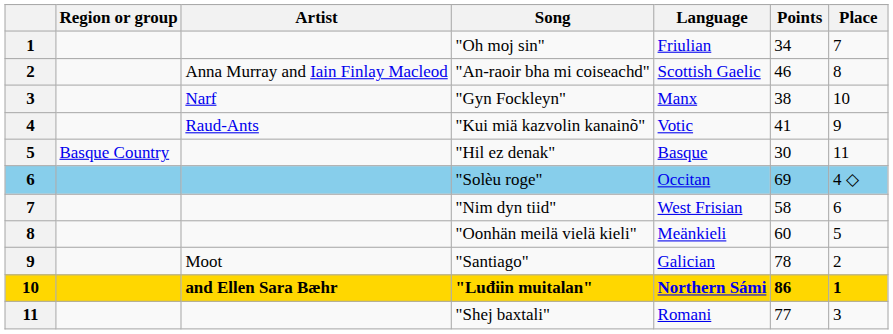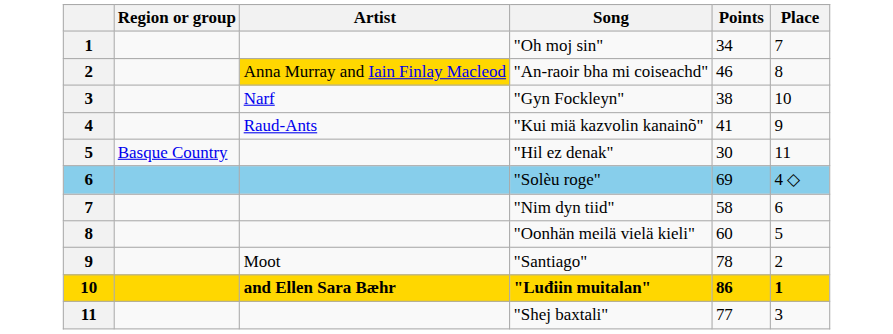 <table class="sortable wikitable plainrowheaders" style="margin: 1em auto 1em auto; text-align:left;">
 <tr>
 <th scope="col" style="width:2.5em;"></th>
 <th scope="col">Region or group</th>
 <th scope="col">Artist</th>
 <th scope="col">Song</th>
-<th scope="col">Language</th>
 <th scope="col" style="width:3em;">Points</th>
 <th scope="col" style="width:3em;">Place</th>
 </tr>
 <tr>
 <th scope="row" style="text-align:center;">1</th>
 <td></td>
 <td></td>
 <td>"Oh moj sin"</td>
-<td><a href='#'>Friulian</a></td>
 <td>34</td>
 <td>7</td>
 </tr>
 <tr>
 <th scope="row" style="text-align:center;">2</th>
 <td></td>
-<td>Anna Murray and <a href='#'>Iain Finlay Macleod</a></td>
+<td style="background: gold;">Anna Murray and <a href='#'>Iain Finlay Macleod</a></td>
 <td>"An-raoir bha mi coiseachd"</td>
-<td><a href='#'>Scottish Gaelic</a></td>
 <td>46</td>
 <td>8</td>
 </tr>
 <tr>
 <th scope="row" style="text-align:center;">3</th>
 <td></td>
 <td><a href='#'>Narf</a></td>
 <td>"Gyn Fockleyn"</td>
-<td><a href='#'>Manx</a></td>
 <td>38</td>
 <td>10</td>
 </tr>
 <tr>
 <th scope="row" style="text-align:center;">4</th>
 <td></td>
 <td><a href='#'>Raud-Ants</a></td>
 <td>"Kui miä kazvolin kanainõ"</td>
-<td><a href='#'>Votic</a></td>
 <td>41</td>
 <td>9</td>
 </tr>
 <tr>
 <th scope="row" style="text-align:center;">5</th>
 <td> <a href='#'>Basque Country</a></td>
 <td></td>
 <td>"Hil ez denak"</td>
-<td><a href='#'>Basque</a></td>
 <td>30</td>
 <td>11</td>
 </tr>
 <tr style="background:skyblue;">
 <th scope="row" style="text-align:center; background:skyblue;">6</th>
 <td></td>
 <td></td>
 <td>"Solèu roge"</td>
-<td><a href='#'>Occitan</a></td>
 <td>69</td>
 <td>4 ◇</td>
 </tr>
 <tr>
 <th scope="row" style="text-align:center;">7</th>
 <td></td>
 <td></td>
 <td>"Nim dyn tiid"</td>
-<td><a href='#'>West Frisian</a></td>
 <td>58</td>
 <td>6</td>
 </tr>
 <tr>
 <th scope="row" style="text-align:center;">8</th>
 <td></td>
 <td></td>
 <td>"Oonhän meilä vielä kieli"</td>
-<td><a href='#'>Meänkieli</a></td>
 <td>60</td>
 <td>5</td>
 </tr>
 <tr>
 <th scope="row" style="text-align:center;">9</th>
 <td></td>
 <td>Moot</td>
 <td>"Santiago"</td>
-<td><a href='#'>Galician</a></td>
 <td>78</td>
 <td>2</td>
 </tr>
 <tr style="font-weight: bold; background:gold;">
 <th scope="row" style="text-align:center; font-weight: bold; background:gold;">10</th>
 <td></td>
 <td> and Ellen Sara Bæhr</td>
 <td>"Luđiin muitalan"</td>
-<td><a href='#'>Northern Sámi</a></td>
 <td>86</td>
 <td>1</td>
 </tr>
 <tr>
 <th scope="row" style="text-align:center;">11</th>
 <td></td>
 <td></td>
 <td>"Shej baxtali"</td>
-<td><a href='#'>Romani</a></td>
 <td>77</td>
 <td>3</td>
 </tr>
 </table>
